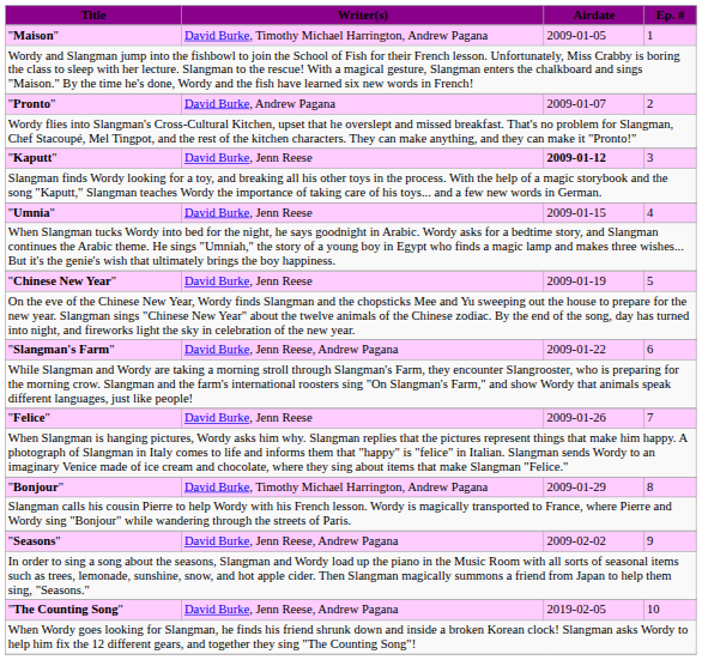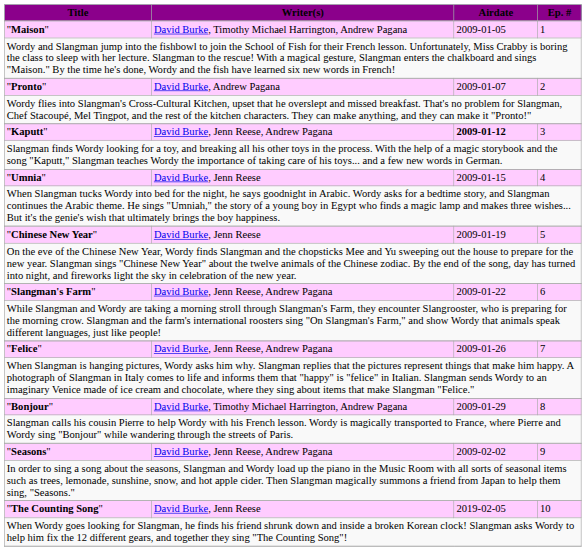 <table class="wikitable" width=99%>
 <tr style="background-color: #01796F">
 <th style="background-color: #8B008B"><span>Title</span></th>
 <th ! style="background-color: #8B008B"><span>Writer(s)</span></th>
 <th ! style="background-color: #8B008B"><span>Airdate</span></th>
 <th ! style="background-color: #8B008B"><span>Ep. #</span></th>
 </tr>
 <tr>
 </tr>
 <tr style="background-color: #ffccff;" |>
 <td>"<strong>Maison</strong>"</td>
 <td><a href='#'>David Burke</a>, Timothy Michael Harrington, Andrew Pagana</td>
 <td>2009-01-05</td>
 <td>1</td>
 </tr>
 <tr>
 <td colspan="5">Wordy and Slangman jump into the fishbowl to join the School of Fish for their French lesson. Unfortunately, Miss Crabby is boring the class to sleep with her lecture. Slangman to the rescue! With a magical gesture, Slangman enters the chalkboard and sings "Maison." By the time he's done, Wordy and the fish have learned six new words in French!</td>
 </tr>
 <tr>
 </tr>
 <tr style="background-color: #ffccff;" |>
 <td>"<strong>Pronto</strong>"</td>
 <td><a href='#'>David Burke</a>, Andrew Pagana</td>
 <td>2009-01-07</td>
 <td>2</td>
 </tr>
 <tr>
 <td colspan="5">Wordy flies into Slangman's Cross-Cultural Kitchen, upset that he overslept and missed breakfast. That's no problem for Slangman, Chef Stacoupé, Mel Tingpot, and the rest of the kitchen characters. They can make anything, and they can make it "Pronto!"</td>
 </tr>
 <tr>
 </tr>
 <tr style="background-color: #ffccff;" |>
 <td>"<strong>Kaputt</strong>"</td>
-<td><a href='#'>David Burke</a>, Jenn Reese</td>
+<td><a href='#'>David Burke</a>, Jenn Reese, Andrew Pagana</td>
 <td><strong>2009-01-12</strong></td>
 <td>3</td>
 </tr>
 <tr>
 <td colspan="5">Slangman finds Wordy looking for a toy, and breaking all his other toys in the process. With the help of a magic storybook and the song "Kaputt," Slangman teaches Wordy the importance of taking care of his toys... and a few new words in German.</td>
 </tr>
 <tr>
 </tr>
 <tr style="background-color: #ffccff;" |>
 <td>"<strong>Umnia</strong>"</td>
 <td><a href='#'>David Burke</a>, Jenn Reese</td>
 <td>2009-01-15</td>
 <td>4</td>
 </tr>
 <tr>
 <td colspan="5">When Slangman tucks Wordy into bed for the night, he says goodnight in Arabic. Wordy asks for a bedtime story, and Slangman continues the Arabic theme. He sings "Umniah," the story of a young boy in Egypt who finds a magic lamp and makes three wishes... But it's the genie's wish that ultimately brings the boy happiness.</td>
 </tr>
 <tr>
 </tr>
 <tr style="background-color: #ffccff;" |>
 <td>"<strong>Chinese New Year</strong>"</td>
 <td><a href='#'>David Burke</a>, Jenn Reese</td>
 <td>2009-01-19</td>
 <td>5</td>
 </tr>
 <tr>
 <td colspan="5">On the eve of the Chinese New Year, Wordy finds Slangman and the chopsticks Mee and Yu sweeping out the house to prepare for the new year. Slangman sings "Chinese New Year" about the twelve animals of the Chinese zodiac. By the end of the song, day has turned into night, and fireworks light the sky in celebration of the new year.</td>
 </tr>
 <tr>
 </tr>
 <tr style="background-color: #ffccff;" |>
 <td>"<strong>Slangman's Farm</strong>"</td>
 <td><a href='#'>David Burke</a>, Jenn Reese, Andrew Pagana</td>
 <td>2009-01-22</td>
 <td>6</td>
 </tr>
 <tr>
 <td colspan="5">While Slangman and Wordy are taking a morning stroll through Slangman's Farm, they encounter Slangrooster, who is preparing for the morning crow. Slangman and the farm's international roosters sing "On Slangman's Farm," and show Wordy that animals speak different languages, just like people!</td>
 </tr>
 <tr>
 </tr>
 <tr style="background-color: #ffccff;" |>
 <td>"<strong>Felice</strong>"</td>
-<td><a href='#'>David Burke</a>, Jenn Reese</td>
+<td><a href='#'>David Burke</a>, Jenn Reese, Andrew Pagana</td>
 <td>2009-01-26</td>
 <td>7</td>
 </tr>
 <tr>
 <td colspan="5">When Slangman is hanging pictures, Wordy asks him why. Slangman replies that the pictures represent things that make him happy. A photograph of Slangman in Italy comes to life and informs them that "happy" is "felice" in Italian. Slangman sends Wordy to an imaginary Venice made of ice cream and chocolate, where they sing about items that make Slangman "Felice."</td>
 </tr>
 <tr>
 </tr>
 <tr style="background-color: #ffccff;" |>
 <td>"<strong>Bonjour</strong>"</td>
 <td><a href='#'>David Burke</a>, Timothy Michael Harrington, Andrew Pagana</td>
 <td>2009-01-29</td>
 <td>8</td>
 </tr>
 <tr>
 <td colspan="5">Slangman calls his cousin Pierre to help Wordy with his French lesson. Wordy is magically transported to France, where Pierre and Wordy sing "Bonjour" while wandering through the streets of Paris.</td>
 </tr>
 <tr>
 </tr>
 <tr style="background-color: #ffccff;" |>
 <td>"<strong>Seasons</strong>"</td>
 <td><a href='#'>David Burke</a>, Jenn Reese, Andrew Pagana</td>
 <td>2009-02-02</td>
 <td>9</td>
 </tr>
 <tr>
 <td colspan="5">In order to sing a song about the seasons, Slangman and Wordy load up the piano in the Music Room with all sorts of seasonal items such as trees, lemonade, sunshine, snow, and hot apple cider. Then Slangman magically summons a friend from Japan to help them sing, "Seasons."</td>
 </tr>
 <tr>
 </tr>
 <tr style="background-color: #ffccff;" |>
 <td>"<strong>The Counting Song</strong>"</td>
-<td><a href='#'>David Burke</a>, Jenn Reese, Andrew Pagana</td>
+<td><a href='#'>David Burke</a>, Jenn Reese</td>
 <td>2019-02-05</td>
 <td>10</td>
 </tr>
 <tr>
 <td colspan="5">When Wordy goes looking for Slangman, he finds his friend shrunk down and inside a broken Korean clock! Slangman asks Wordy to help him fix the 12 different gears, and together they sing "The Counting Song"!</td>
 </tr>
 <tr>
 </tr>
 </table>
